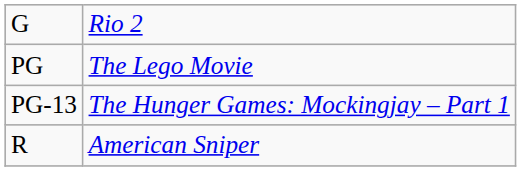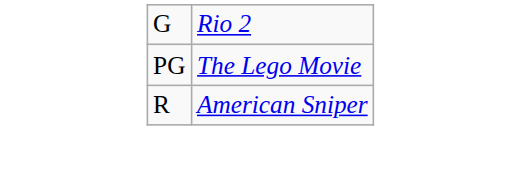 <table class="wikitable sortable" style="margin:auto; margin:auto;">
 <tr>
 <td>G</td>
 <td><em><a href='#'>Rio 2</a></em></td>
 </tr>
 <tr>
 <td>PG</td>
 <td><em><a href='#'>The Lego Movie</a></em></td>
 </tr>
 <tr>
-<td>PG-13</td>
-<td><em><a href='#'>The Hunger Games: Mockingjay – Part 1</a></em></td>
-</tr>
-<tr>
 <td>R</td>
 <td><em><a href='#'>American Sniper</a></em></td>
 </tr>
 </table>
